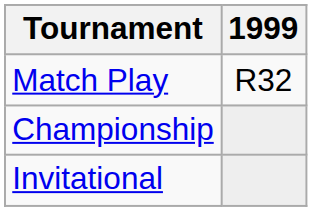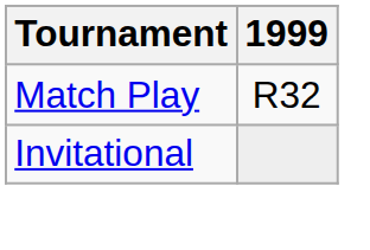 <table class="wikitable" style="text-align:center;">
 <tr>
 <th>Tournament</th>
 <th>1999</th>
 </tr>
 <tr>
 <td align="left"><a href='#'>Match Play</a></td>
 <td>R32</td>
 </tr>
 <tr>
-<td align="left"><a href='#'>Championship</a></td>
-<td style="background:#eeeeee;"></td>
-</tr>
-<tr>
 <td align="left"><a href='#'>Invitational</a></td>
 <td style="background:#eeeeee;"></td>
 </tr>
 </table>
